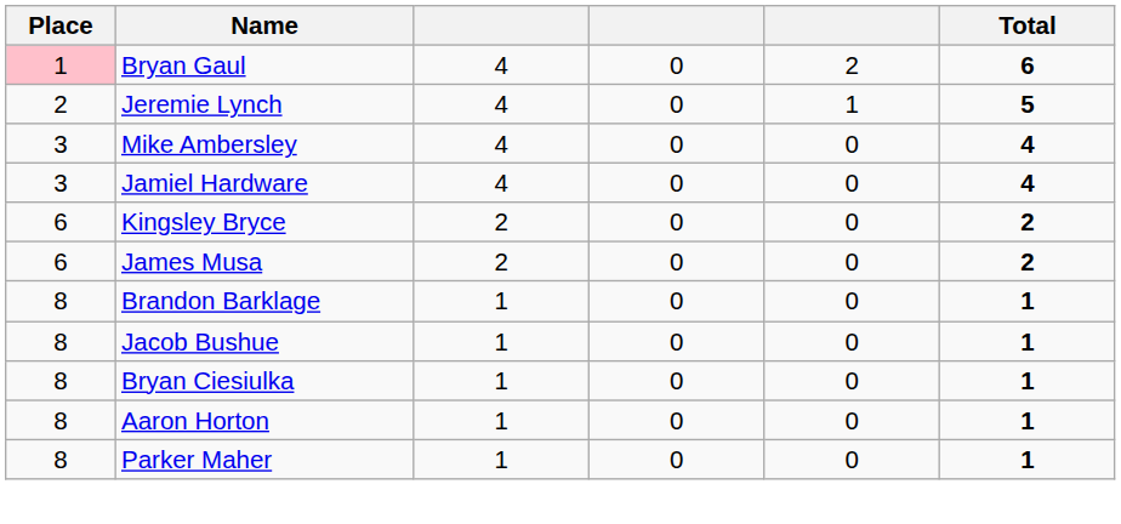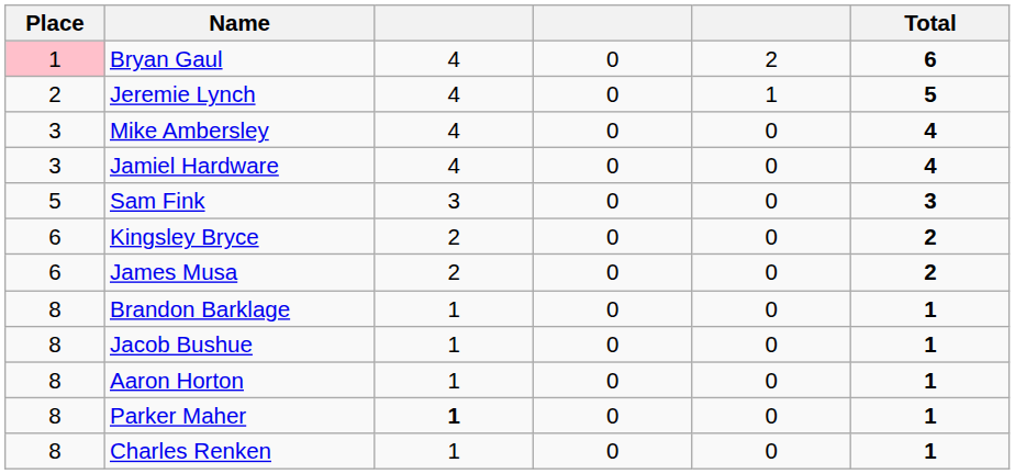 <table class="wikitable" style="font-size: 95%; text-align: center">
 <tr>
 <th width=60>Place</th>
 <th width=175>Name</th>
 <th width=100></th>
 <th width=100></th>
 <th width=100></th>
 <th width=100><strong>Total</strong></th>
 </tr>
 <tr>
 <td style="background: pink;">1</td>
 <td align="left"> <a href='#'>Bryan Gaul</a></td>
 <td>4</td>
 <td>0</td>
 <td>2</td>
 <td><strong>6</strong></td>
 </tr>
 <tr>
 <td>2</td>
 <td align="left"> <a href='#'>Jeremie Lynch</a></td>
 <td>4</td>
 <td>0</td>
 <td>1</td>
 <td><strong>5</strong></td>
 </tr>
 <tr>
 <td>3</td>
 <td align="left"> <a href='#'>Mike Ambersley</a></td>
 <td>4</td>
 <td>0</td>
 <td>0</td>
 <td><strong>4</strong></td>
 </tr>
 <tr>
 <td>3</td>
 <td align="left"> <a href='#'>Jamiel Hardware</a></td>
 <td>4</td>
 <td>0</td>
 <td>0</td>
 <td><strong>4</strong></td>
 </tr>
 <tr>
+<td>5</td>
+<td align="left"> <a href='#'>Sam Fink</a></td>
+<td>3</td>
+<td>0</td>
+<td>0</td>
+<td><strong>3</strong></td>
+</tr>
+<tr>
 <td>6</td>
 <td align="left"> <a href='#'>Kingsley Bryce</a></td>
 <td>2</td>
 <td>0</td>
 <td>0</td>
 <td><strong>2</strong></td>
 </tr>
 <tr>
 <td>6</td>
 <td align="left"> <a href='#'>James Musa</a></td>
 <td>2</td>
 <td>0</td>
 <td>0</td>
 <td><strong>2</strong></td>
 </tr>
 <tr>
 <td>8</td>
 <td align="left"> <a href='#'>Brandon Barklage</a></td>
 <td>1</td>
 <td>0</td>
 <td>0</td>
 <td><strong>1</strong></td>
 </tr>
 <tr>
 <td>8</td>
 <td align="left"> <a href='#'>Jacob Bushue</a></td>
 <td>1</td>
 <td>0</td>
 <td>0</td>
 <td><strong>1</strong></td>
 </tr>
 <tr>
 <td>8</td>
-<td align="left"> <a href='#'>Bryan Ciesiulka</a></td>
-<td>1</td>
-<td>0</td>
-<td>0</td>
-<td><strong>1</strong></td>
-</tr>
-<tr>
-<td>8</td>
 <td align="left"> <a href='#'>Aaron Horton</a></td>
 <td>1</td>
 <td>0</td>
 <td>0</td>
 <td><strong>1</strong></td>
 </tr>
 <tr>
 <td>8</td>
 <td align="left"> <a href='#'>Parker Maher</a></td>
+<td><strong>1</strong></td>
+<td>0</td>
+<td>0</td>
+<td><strong>1</strong></td>
+</tr>
+<tr>
+<td>8</td>
+<td align="left"> <a href='#'>Charles Renken</a></td>
 <td>1</td>
 <td>0</td>
 <td>0</td>
 <td><strong>1</strong></td>
 </tr>
 </table>
